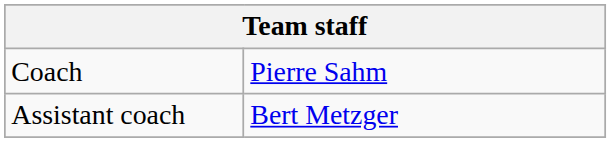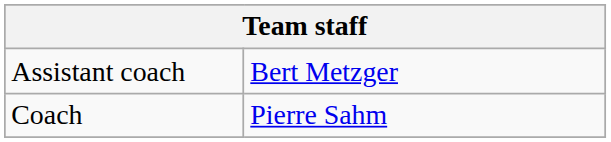 <table class="wikitable">
 <tr>
 <th colspan="2">Team staff</th>
 </tr>
 <tr>
+<td>Assistant coach</td>
+<td><a href='#'>Bert Metzger</a></td>
+</tr>
+<tr>
 <td width="130">Coach</td>
 <td width="200"><a href='#'>Pierre Sahm</a></td>
 </tr>
-<tr>
-<td>Assistant coach</td>
-<td><a href='#'>Bert Metzger</a></td>
-</tr>
 </table>
